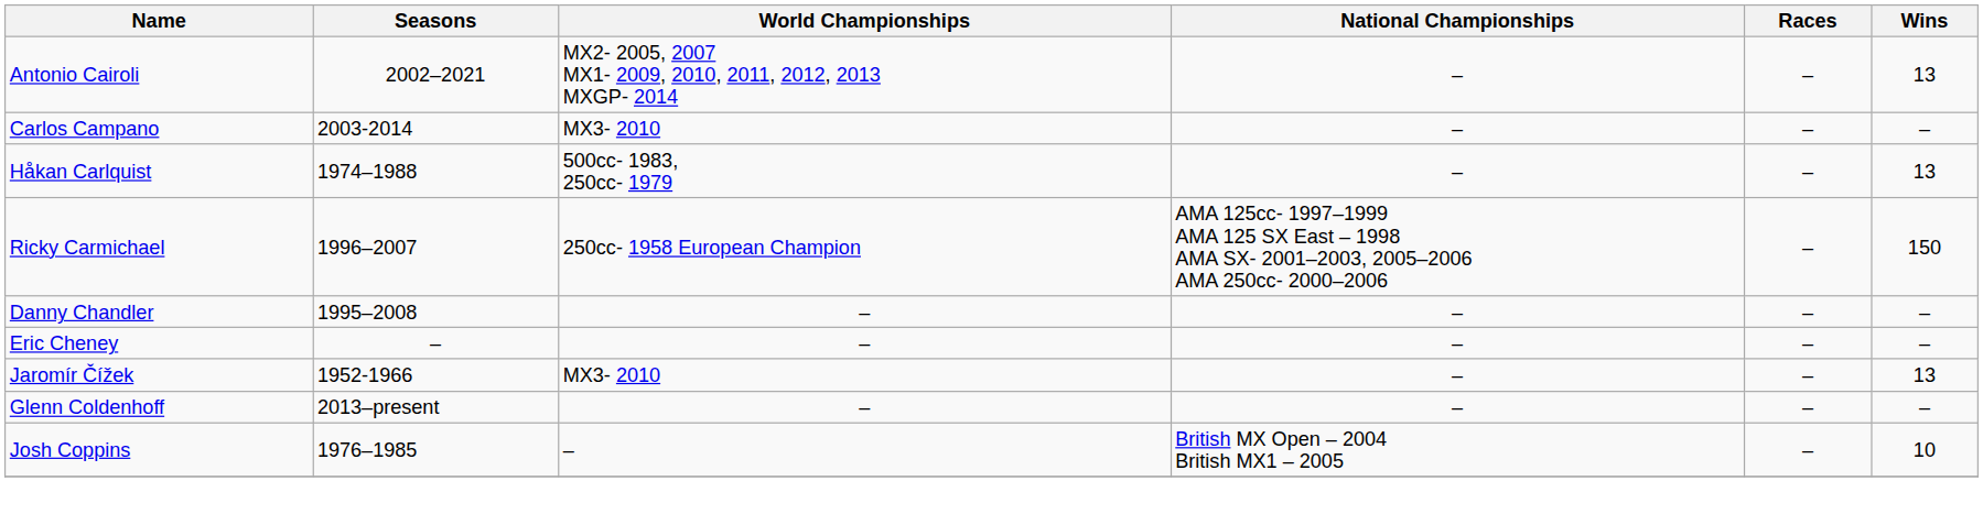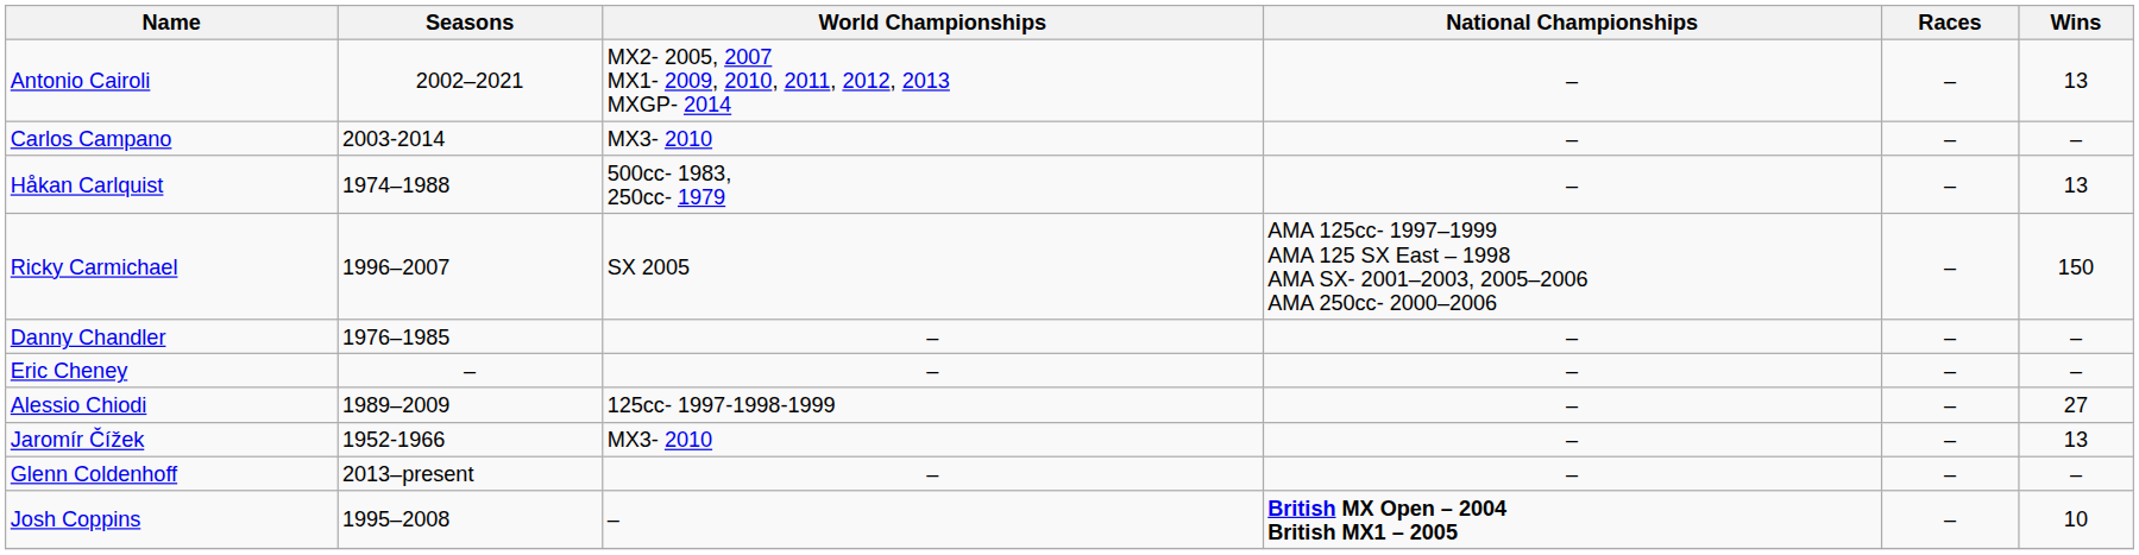 <table class="sort wikitable sortable" style="font-size:95%;" width=95%>
 <tr>
 <th>Name</th>
 <th>Seasons</th>
 <th>World Championships</th>
 <th>National Championships</th>
 <th>Races</th>
 <th>Wins</th>
 </tr>
 <tr>
 <td> <a href='#'>Antonio Cairoli</a></td>
 <td align="center">2002–2021</td>
 <td>MX2- 2005, <a href='#'>2007</a><br>MX1- <a href='#'>2009</a>, <a href='#'>2010</a>, <a href='#'>2011</a>, <a href='#'>2012</a>, <a href='#'>2013</a><br>MXGP- <a href='#'>2014</a></td>
 <td align="center">–</td>
 <td align="center">–</td>
 <td align="center">13</td>
 </tr>
 <tr>
 <td> <a href='#'>Carlos Campano</a></td>
 <td>2003-2014</td>
 <td>MX3- <a href='#'>2010</a></td>
 <td align="center">–</td>
 <td align="center">–</td>
 <td align="center">–</td>
 </tr>
 <tr>
 <td> <a href='#'>Håkan Carlquist</a></td>
 <td>1974–1988</td>
 <td>500cc- 1983,<br>250cc- <a href='#'>1979</a></td>
 <td align="center">–</td>
 <td align="center">–</td>
 <td align="center">13</td>
 </tr>
 <tr>
 <td> <a href='#'>Ricky Carmichael</a></td>
 <td>1996–2007</td>
-<td>250cc- <a href='#'>1958 European Champion</a></td>
+<td>SX 2005</td>
 <td>AMA 125cc- 1997–1999<br>AMA 125 SX East – 1998<br>AMA SX- 2001–2003, 2005–2006<br>AMA 250cc- 2000–2006</td>
 <td align="center">–</td>
 <td align="center">150</td>
 </tr>
 <tr>
 <td> <a href='#'>Danny Chandler</a></td>
-<td>1995–2008</td>
+<td>1976–1985</td>
 <td align="center">–</td>
 <td align="center">–</td>
 <td align="center">–</td>
 <td align="center">–</td>
 </tr>
 <tr>
 <td> <a href='#'>Eric Cheney</a></td>
 <td align="center">–</td>
 <td align="center">–</td>
 <td align="center">–</td>
 <td align="center">–</td>
 <td align="center">–</td>
+</tr>
+<tr>
+<td> <a href='#'>Alessio Chiodi</a></td>
+<td>1989–2009</td>
+<td>125cc- 1997-1998-1999</td>
+<td align="center">–</td>
+<td align="center">–</td>
+<td align="center">27</td>
 </tr>
 <tr>
 <td> <a href='#'>Jaromír Čížek</a></td>
 <td>1952-1966</td>
 <td>MX3- <a href='#'>2010</a></td>
 <td align="center">–</td>
 <td align="center">–</td>
 <td align="center">13</td>
 </tr>
 <tr>
 <td> <a href='#'>Glenn Coldenhoff</a></td>
 <td>2013–present</td>
 <td align="center">–</td>
 <td align="center">–</td>
 <td align="center">–</td>
 <td align="center">–</td>
 </tr>
 <tr>
 <td> <a href='#'>Josh Coppins</a></td>
-<td>1976–1985</td>
+<td>1995–2008</td>
 <td MX1>–</td>
-<td><a href='#'>British</a> MX Open – 2004<br>British MX1 – 2005</td>
+<td><strong><a href='#'>British</a> MX Open – 2004<br>British MX1 – 2005</strong></td>
 <td align="center">–</td>
 <td align="center">10</td>
 </tr>
 <tr>
 </tr>
 </table>
